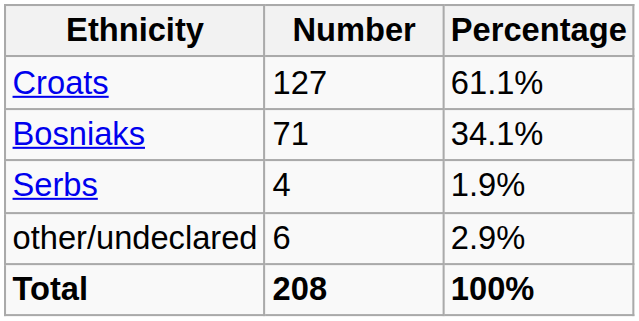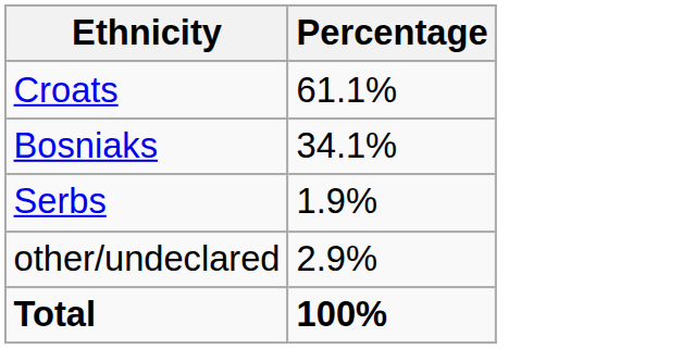 <table class="wikitable">
 <tr>
 <th width="100px">Ethnicity</th>
-<th width="80px">Number</th>
 <th width="80px">Percentage</th>
 </tr>
 <tr>
 <td><a href='#'>Croats</a></td>
-<td>127</td>
 <td>61.1%</td>
 </tr>
 <tr>
 <td><a href='#'>Bosniaks</a></td>
-<td>71</td>
 <td>34.1%</td>
 </tr>
 <tr>
 <td><a href='#'>Serbs</a></td>
-<td>4</td>
 <td>1.9%</td>
 </tr>
 <tr>
 <td>other/undeclared</td>
-<td>6</td>
 <td>2.9%</td>
 </tr>
 <tr>
 <td><strong>Total</strong></td>
-<td><strong>208</strong></td>
 <td><strong>100%</strong></td>
 </tr>
 </table>
